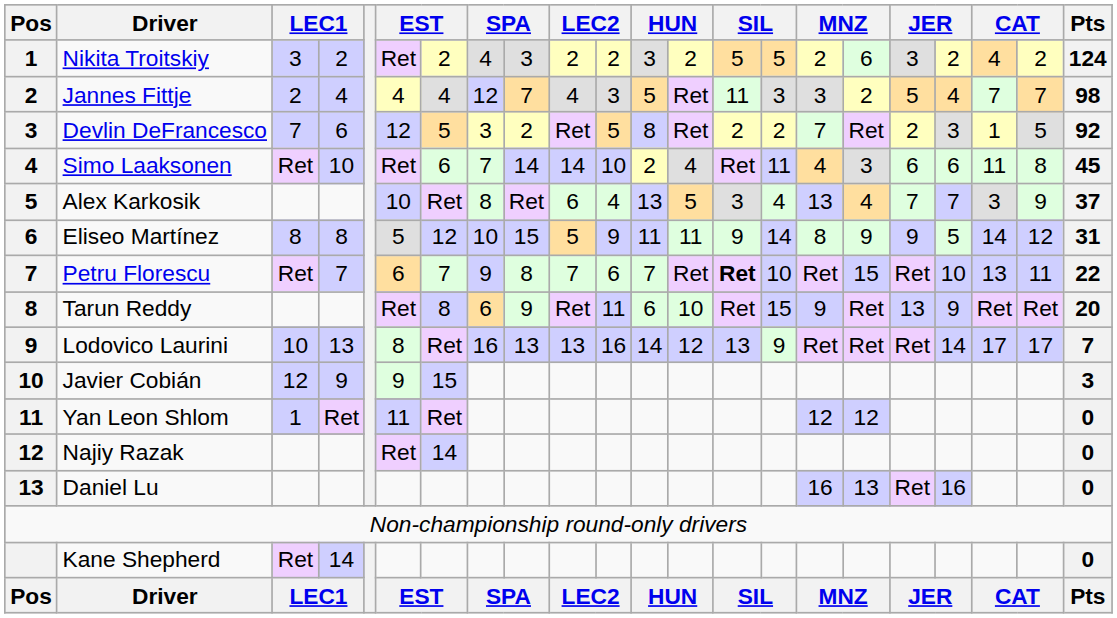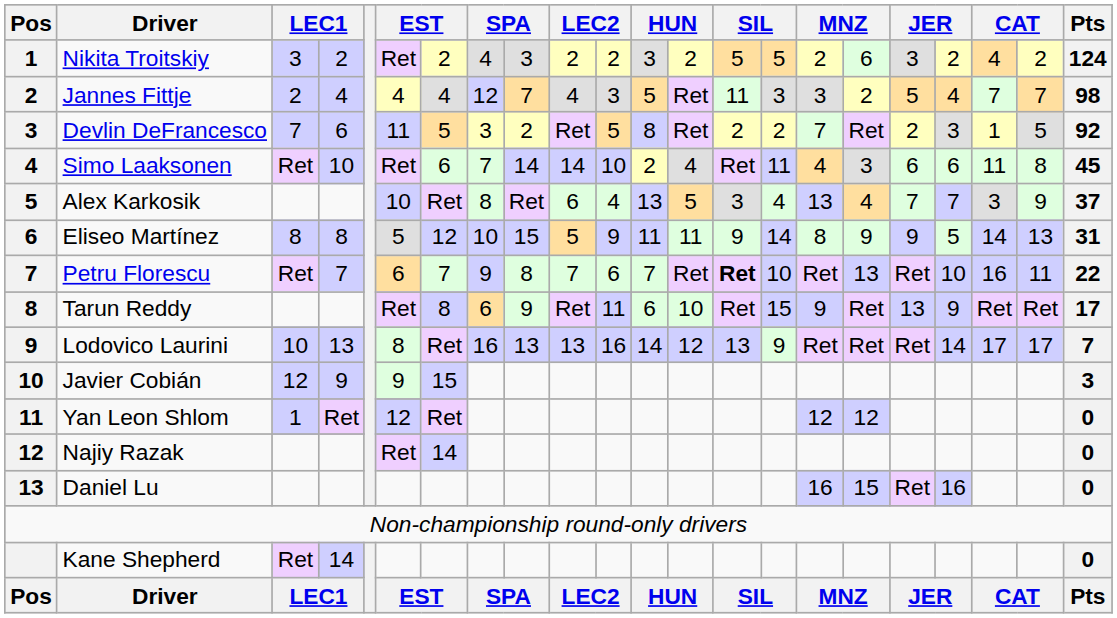 <table class="wikitable" style="font-size: 85%; text-align:center">
 <tr valign="top">
 <th valign="middle">Pos</th>
 <th valign="middle">Driver</th>
 <th colspan=2><a href='#'>LEC1</a><br></th>
 <th rowspan=14></th>
 <th colspan=2><a href='#'>EST</a><br></th>
 <th colspan=2><a href='#'>SPA</a><br></th>
 <th colspan=2><a href='#'>LEC2</a><br></th>
 <th colspan=2><a href='#'>HUN</a><br></th>
 <th colspan=2><a href='#'>SIL</a><br></th>
 <th colspan=2><a href='#'>MNZ</a><br></th>
 <th colspan=2><a href='#'>JER</a><br></th>
 <th colspan=2><a href='#'>CAT</a><br></th>
 <th valign="middle">Pts</th>
 </tr>
 <tr>
 <th>1</th>
 <td align=left> <a href='#'>Nikita Troitskiy</a></td>
 <td style="background:#CFCFFF;">3</td>
 <td style="background:#CFCFFF;">2</td>
 <td style="background:#EFCFFF;">Ret</td>
 <td style="background:#FFFFBF;">2</td>
 <td style="background:#DFDFDF;">4</td>
 <td style="background:#DFDFDF;">3</td>
 <td style="background:#FFFFBF;">2</td>
 <td style="background:#FFFFBF;">2</td>
 <td style="background:#DFDFDF;">3</td>
 <td style="background:#FFFFBF;">2</td>
 <td style="background:#FFDF9F;">5</td>
 <td style="background:#FFDF9F;">5</td>
 <td style="background:#FFFFBF;">2</td>
 <td style="background:#DFFFDF;">6</td>
 <td style="background:#DFDFDF;">3</td>
 <td style="background:#FFFFBF;">2</td>
 <td style="background:#FFDF9F;">4</td>
 <td style="background:#FFFFBF;">2</td>
 <th>124</th>
 </tr>
 <tr>
 <th>2</th>
 <td align=left> <a href='#'>Jannes Fittje</a></td>
 <td style="background:#CFCFFF;">2</td>
 <td style="background:#CFCFFF;">4</td>
 <td style="background:#FFFFBF;">4</td>
 <td style="background:#DFDFDF;">4</td>
 <td style="background:#CFCFFF;">12</td>
 <td style="background:#FFDF9F;">7</td>
 <td style="background:#DFDFDF;">4</td>
 <td style="background:#DFDFDF;">3</td>
 <td style="background:#FFDF9F;">5</td>
 <td style="background:#EFCFFF;">Ret</td>
 <td style="background:#DFFFDF;">11</td>
 <td style="background:#DFDFDF;">3</td>
 <td style="background:#DFDFDF;">3</td>
 <td style="background:#FFFFBF;">2</td>
 <td style="background:#FFDF9F;">5</td>
 <td style="background:#FFDF9F;">4</td>
 <td style="background:#DFFFDF;">7</td>
 <td style="background:#FFDF9F;">7</td>
 <th>98</th>
 </tr>
 <tr>
 <th>3</th>
 <td align=left nowrap> <a href='#'>Devlin DeFrancesco</a></td>
 <td style="background:#CFCFFF;">7</td>
 <td style="background:#CFCFFF;">6</td>
-<td style="background:#CFCFFF;">12</td>
+<td style="background:#CFCFFF;">11</td>
 <td style="background:#FFDF9F;">5</td>
 <td style="background:#FFFFBF;">3</td>
 <td style="background:#FFFFBF;">2</td>
 <td style="background:#EFCFFF;">Ret</td>
 <td style="background:#FFDF9F;">5</td>
 <td style="background:#CFCFFF;">8</td>
 <td style="background:#EFCFFF;">Ret</td>
 <td style="background:#FFFFBF;">2</td>
 <td style="background:#FFFFBF;">2</td>
 <td style="background:#DFFFDF;">7</td>
 <td style="background:#EFCFFF;">Ret</td>
 <td style="background:#FFFFBF;">2</td>
 <td style="background:#DFDFDF;">3</td>
 <td style="background:#FFFFBF;">1</td>
 <td style="background:#DFDFDF;">5</td>
 <th>92</th>
 </tr>
 <tr>
 <th>4</th>
 <td align=left> <a href='#'>Simo Laaksonen</a></td>
 <td style="background:#EFCFFF;">Ret</td>
 <td style="background:#CFCFFF;">10</td>
 <td style="background:#EFCFFF;">Ret</td>
 <td style="background:#DFFFDF;">6</td>
 <td style="background:#DFFFDF;">7</td>
 <td style="background:#CFCFFF;">14</td>
 <td style="background:#CFCFFF;">14</td>
 <td style="background:#CFCFFF;">10</td>
 <td style="background:#FFFFBF;">2</td>
 <td style="background:#DFDFDF;">4</td>
 <td style="background:#EFCFFF;">Ret</td>
 <td style="background:#CFCFFF;">11</td>
 <td style="background:#FFDF9F;">4</td>
 <td style="background:#DFDFDF;">3</td>
 <td style="background:#DFFFDF;">6</td>
 <td style="background:#DFFFDF;">6</td>
 <td style="background:#DFFFDF;">11</td>
 <td style="background:#DFFFDF;">8</td>
 <th>45</th>
 </tr>
 <tr>
 <th>5</th>
 <td align=left> Alex Karkosik</td>
 <td></td>
 <td></td>
 <td style="background:#CFCFFF;">10</td>
 <td style="background:#EFCFFF;">Ret</td>
 <td style="background:#DFFFDF;">8</td>
 <td style="background:#EFCFFF;">Ret</td>
 <td style="background:#DFFFDF;">6</td>
 <td style="background:#DFFFDF;">4</td>
 <td style="background:#CFCFFF;">13</td>
 <td style="background:#FFDF9F;">5</td>
 <td style="background:#DFDFDF;">3</td>
 <td style="background:#DFFFDF;">4</td>
 <td style="background:#CFCFFF;">13</td>
 <td style="background:#FFDF9F;">4</td>
 <td style="background:#DFFFDF;">7</td>
 <td style="background:#CFCFFF;">7</td>
 <td style="background:#DFDFDF;">3</td>
 <td style="background:#DFFFDF;">9</td>
 <th>37</th>
 </tr>
 <tr>
 <th>6</th>
 <td align=left> Eliseo Martínez</td>
 <td style="background:#CFCFFF;">8</td>
 <td style="background:#CFCFFF;">8</td>
 <td style="background:#DFDFDF;">5</td>
 <td style="background:#CFCFFF;">12</td>
 <td style="background:#CFCFFF;">10</td>
 <td style="background:#CFCFFF;">15</td>
 <td style="background:#FFDF9F;">5</td>
 <td style="background:#CFCFFF;">9</td>
 <td style="background:#CFCFFF;">11</td>
 <td style="background:#DFFFDF;">11</td>
 <td style="background:#DFFFDF;">9</td>
 <td style="background:#CFCFFF;">14</td>
 <td style="background:#DFFFDF;">8</td>
 <td style="background:#DFFFDF;">9</td>
 <td style="background:#CFCFFF;">9</td>
 <td style="background:#DFFFDF;">5</td>
 <td style="background:#CFCFFF;">14</td>
-<td style="background:#CFCFFF;">12</td>
+<td style="background:#CFCFFF;">13</td>
 <th>31</th>
 </tr>
 <tr>
 <th>7</th>
 <td align=left> <a href='#'>Petru Florescu</a></td>
 <td style="background:#EFCFFF;">Ret</td>
 <td style="background:#CFCFFF;">7</td>
 <td style="background:#FFDF9F;">6</td>
 <td style="background:#DFFFDF;">7</td>
 <td style="background:#CFCFFF;">9</td>
 <td style="background:#DFFFDF;">8</td>
 <td style="background:#DFFFDF;">7</td>
 <td style="background:#DFFFDF;">6</td>
 <td style="background:#DFFFDF;">7</td>
 <td style="background:#EFCFFF;">Ret</td>
 <td style="background:#EFCFFF;"><strong>Ret</strong></td>
 <td style="background:#CFCFFF;">10</td>
 <td style="background:#EFCFFF;">Ret</td>
-<td style="background:#CFCFFF;">15</td>
+<td style="background:#CFCFFF;">13</td>
 <td style="background:#EFCFFF;">Ret</td>
 <td style="background:#CFCFFF;">10</td>
-<td style="background:#CFCFFF;">13</td>
+<td style="background:#CFCFFF;">16</td>
 <td style="background:#CFCFFF;">11</td>
 <th>22</th>
 </tr>
 <tr>
 <th>8</th>
 <td align=left> Tarun Reddy</td>
 <td></td>
 <td></td>
 <td style="background:#EFCFFF;">Ret</td>
 <td style="background:#CFCFFF;">8</td>
 <td style="background:#FFDF9F;">6</td>
 <td style="background:#DFFFDF;">9</td>
 <td style="background:#EFCFFF;">Ret</td>
 <td style="background:#CFCFFF;">11</td>
 <td style="background:#DFFFDF;">6</td>
 <td style="background:#DFFFDF;">10</td>
 <td style="background:#EFCFFF;">Ret</td>
 <td style="background:#CFCFFF;">15</td>
 <td style="background:#CFCFFF;">9</td>
 <td style="background:#EFCFFF;">Ret</td>
 <td style="background:#CFCFFF;">13</td>
 <td style="background:#CFCFFF;">9</td>
 <td style="background:#EFCFFF;">Ret</td>
 <td style="background:#EFCFFF;">Ret</td>
-<th>20</th>
+<th>17</th>
 </tr>
 <tr>
 <th>9</th>
 <td align=left> Lodovico Laurini</td>
 <td style="background:#CFCFFF;">10</td>
 <td style="background:#CFCFFF;">13</td>
 <td style="background:#DFFFDF;">8</td>
 <td style="background:#EFCFFF;">Ret</td>
 <td style="background:#CFCFFF;">16</td>
 <td style="background:#CFCFFF;">13</td>
 <td style="background:#CFCFFF;">13</td>
 <td style="background:#CFCFFF;">16</td>
 <td style="background:#CFCFFF;">14</td>
 <td style="background:#CFCFFF;">12</td>
 <td style="background:#CFCFFF;">13</td>
 <td style="background:#DFFFDF;">9</td>
 <td style="background:#EFCFFF;">Ret</td>
 <td style="background:#EFCFFF;">Ret</td>
 <td style="background:#EFCFFF;">Ret</td>
 <td style="background:#CFCFFF;">14</td>
 <td style="background:#CFCFFF;">17</td>
 <td style="background:#CFCFFF;">17</td>
 <th>7</th>
 </tr>
 <tr>
 <th>10</th>
 <td align=left> Javier Cobián</td>
 <td style="background:#CFCFFF;">12</td>
 <td style="background:#CFCFFF;">9</td>
 <td style="background:#DFFFDF;">9</td>
 <td style="background:#CFCFFF;">15</td>
 <td></td>
 <td></td>
 <td></td>
 <td></td>
 <td></td>
 <td></td>
 <td></td>
 <td></td>
 <td></td>
 <td></td>
 <td></td>
 <td></td>
 <td></td>
 <td></td>
 <th>3</th>
 </tr>
 <tr>
 <th>11</th>
 <td align=left> Yan Leon Shlom</td>
 <td style="background:#CFCFFF;">1</td>
 <td style="background:#EFCFFF;">Ret</td>
-<td style="background:#CFCFFF;">11</td>
+<td style="background:#CFCFFF;">12</td>
 <td style="background:#EFCFFF;">Ret</td>
 <td></td>
 <td></td>
 <td></td>
 <td></td>
 <td></td>
 <td></td>
 <td></td>
 <td></td>
 <td style="background:#CFCFFF;">12</td>
 <td style="background:#CFCFFF;">12</td>
 <td></td>
 <td></td>
 <td></td>
 <td></td>
 <th>0</th>
 </tr>
 <tr>
 <th>12</th>
 <td align=left> Najiy Razak</td>
 <td></td>
 <td></td>
 <td style="background:#EFCFFF;">Ret</td>
 <td style="background:#CFCFFF;">14</td>
 <td></td>
 <td></td>
 <td></td>
 <td></td>
 <td></td>
 <td></td>
 <td></td>
 <td></td>
 <td></td>
 <td></td>
 <td></td>
 <td></td>
 <td></td>
 <td></td>
 <th>0</th>
 </tr>
 <tr>
 <th>13</th>
 <td align=left> Daniel Lu</td>
 <td></td>
 <td></td>
 <td></td>
 <td></td>
 <td></td>
 <td></td>
 <td></td>
 <td></td>
 <td></td>
 <td></td>
 <td></td>
 <td></td>
 <td style="background:#CFCFFF;">16</td>
-<td style="background:#CFCFFF;">13</td>
+<td style="background:#CFCFFF;">15</td>
 <td style="background:#EFCFFF;">Ret</td>
 <td style="background:#CFCFFF;">16</td>
 <td></td>
 <td></td>
 <th>0</th>
 </tr>
 <tr>
 <td colspan="22"><em>Non-championship round-only drivers</em></td>
 </tr>
 <tr>
 <th></th>
 <td align=left> Kane Shepherd</td>
 <td style="background:#EFCFFF;">Ret</td>
 <td style="background:#CFCFFF;">14</td>
 <th rowspan="2"></th>
 <td></td>
 <td></td>
 <td></td>
 <td></td>
 <td></td>
 <td></td>
 <td></td>
 <td></td>
 <td></td>
 <td></td>
 <td></td>
 <td></td>
 <td></td>
 <td></td>
 <td></td>
 <td></td>
 <th>0</th>
 </tr>
 <tr>
 <th valign="middle">Pos</th>
 <th valign="middle">Driver</th>
 <th colspan=2><a href='#'>LEC1</a><br></th>
 <th colspan=2><a href='#'>EST</a><br></th>
 <th colspan=2><a href='#'>SPA</a><br></th>
 <th colspan=2><a href='#'>LEC2</a><br></th>
 <th colspan=2><a href='#'>HUN</a><br></th>
 <th colspan=2><a href='#'>SIL</a><br></th>
 <th colspan=2><a href='#'>MNZ</a><br></th>
 <th colspan=2><a href='#'>JER</a><br></th>
 <th colspan=2><a href='#'>CAT</a><br></th>
 <th valign="middle">Pts</th>
 </tr>
 </table>
